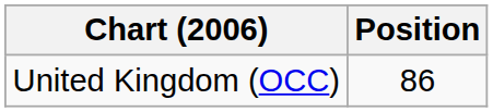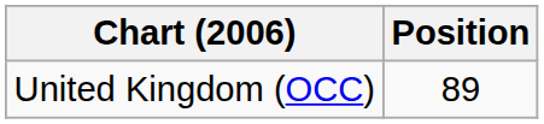 <table class="wikitable sortable">
 <tr>
 <th>Chart (2006)</th>
 <th>Position</th>
 </tr>
 <tr>
 <td>United Kingdom (<a href='#'>OCC</a>)</td>
-<td style="text-align:center;">86</td>
+<td style="text-align:center;">89</td>
 </tr>
 </table>
